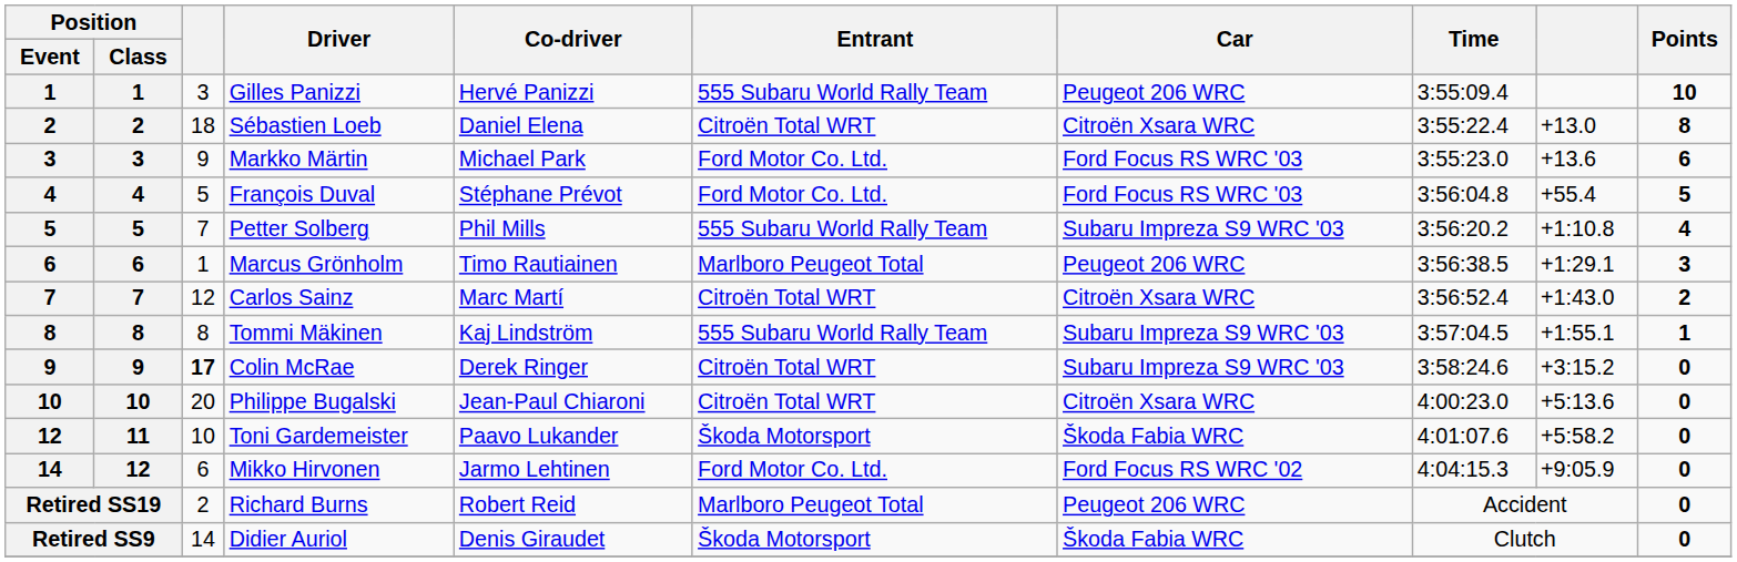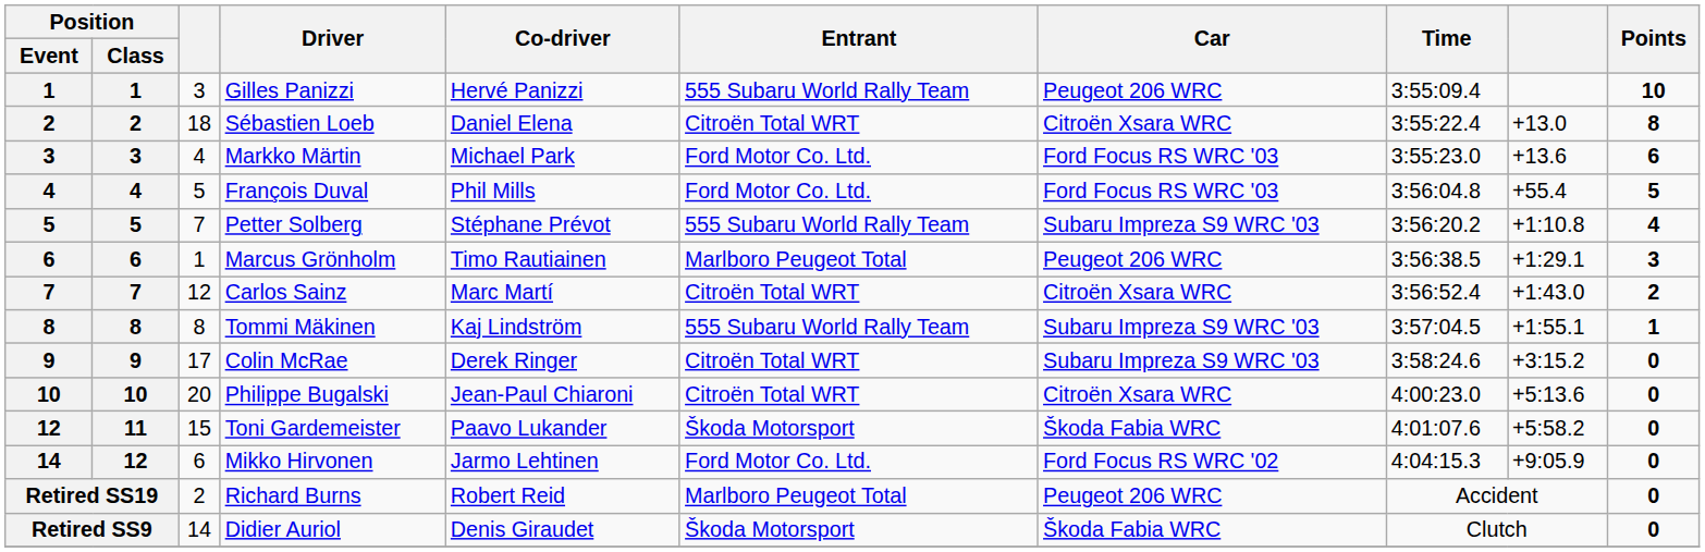 <table class="wikitable" width=85% style="font-size: 85%;">
 <tr>
 <th colspan="2">Position</th>
 <th rowspan="2"></th>
 <th rowspan="2">Driver</th>
 <th rowspan="2">Co-driver</th>
 <th rowspan="2">Entrant</th>
 <th rowspan="2">Car</th>
 <th rowspan="2">Time</th>
 <th rowspan="2"></th>
 <th rowspan="2">Points</th>
 </tr>
 <tr>
 <th>Event</th>
 <th>Class</th>
 </tr>
 <tr>
 <th>1</th>
 <th>1</th>
 <td align="center">3</td>
 <td> <a href='#'>Gilles Panizzi</a></td>
 <td> <a href='#'>Hervé Panizzi</a></td>
 <td> <a href='#'>555 Subaru World Rally Team</a></td>
 <td><a href='#'>Peugeot 206 WRC</a></td>
 <td>3:55:09.4</td>
 <td></td>
 <td align="center"><strong>10</strong></td>
 </tr>
 <tr>
 <th>2</th>
 <th>2</th>
 <td align="center">18</td>
 <td> <a href='#'>Sébastien Loeb</a></td>
 <td> <a href='#'>Daniel Elena</a></td>
 <td> <a href='#'>Citroën Total WRT</a></td>
 <td><a href='#'>Citroën Xsara WRC</a></td>
 <td>3:55:22.4</td>
 <td>+13.0</td>
 <td align="center"><strong>8</strong></td>
 </tr>
 <tr>
 <th>3</th>
 <th>3</th>
-<td align="center">9</td>
+<td align="center">4</td>
 <td> <a href='#'>Markko Märtin</a></td>
 <td> <a href='#'>Michael Park</a></td>
 <td> <a href='#'>Ford Motor Co. Ltd.</a></td>
 <td><a href='#'>Ford Focus RS WRC '03</a></td>
 <td>3:55:23.0</td>
 <td>+13.6</td>
 <td align="center"><strong>6</strong></td>
 </tr>
 <tr>
 <th>4</th>
 <th>4</th>
 <td align="center">5</td>
 <td> <a href='#'>François Duval</a></td>
-<td> <a href='#'>Stéphane Prévot</a></td>
+<td> <a href='#'>Phil Mills</a></td>
 <td> <a href='#'>Ford Motor Co. Ltd.</a></td>
 <td><a href='#'>Ford Focus RS WRC '03</a></td>
 <td>3:56:04.8</td>
 <td>+55.4</td>
 <td align="center"><strong>5</strong></td>
 </tr>
 <tr>
 <th>5</th>
 <th>5</th>
 <td align="center">7</td>
 <td> <a href='#'>Petter Solberg</a></td>
-<td> <a href='#'>Phil Mills</a></td>
+<td> <a href='#'>Stéphane Prévot</a></td>
 <td> <a href='#'>555 Subaru World Rally Team</a></td>
 <td><a href='#'>Subaru Impreza S9 WRC '03</a></td>
 <td>3:56:20.2</td>
 <td>+1:10.8</td>
 <td align="center"><strong>4</strong></td>
 </tr>
 <tr>
 <th>6</th>
 <th>6</th>
 <td align="center">1</td>
 <td> <a href='#'>Marcus Grönholm</a></td>
 <td> <a href='#'>Timo Rautiainen</a></td>
 <td> <a href='#'>Marlboro Peugeot Total</a></td>
 <td><a href='#'>Peugeot 206 WRC</a></td>
 <td>3:56:38.5</td>
 <td>+1:29.1</td>
 <td align="center"><strong>3</strong></td>
 </tr>
 <tr>
 <th>7</th>
 <th>7</th>
 <td align="center">12</td>
 <td> <a href='#'>Carlos Sainz</a></td>
 <td> <a href='#'>Marc Martí</a></td>
 <td> <a href='#'>Citroën Total WRT</a></td>
 <td><a href='#'>Citroën Xsara WRC</a></td>
 <td>3:56:52.4</td>
 <td>+1:43.0</td>
 <td align="center"><strong>2</strong></td>
 </tr>
 <tr>
 <th>8</th>
 <th>8</th>
 <td align="center">8</td>
 <td> <a href='#'>Tommi Mäkinen</a></td>
 <td> <a href='#'>Kaj Lindström</a></td>
 <td> <a href='#'>555 Subaru World Rally Team</a></td>
 <td><a href='#'>Subaru Impreza S9 WRC '03</a></td>
 <td>3:57:04.5</td>
 <td>+1:55.1</td>
 <td align="center"><strong>1</strong></td>
 </tr>
 <tr>
 <th>9</th>
 <th>9</th>
-<td align="center"><strong>17</strong></td>
+<td align="center">17</td>
 <td> <a href='#'>Colin McRae</a></td>
 <td> <a href='#'>Derek Ringer</a></td>
 <td> <a href='#'>Citroën Total WRT</a></td>
 <td><a href='#'>Subaru Impreza S9 WRC '03</a></td>
 <td>3:58:24.6</td>
 <td>+3:15.2</td>
 <td align="center"><strong>0</strong></td>
 </tr>
 <tr>
 <th>10</th>
 <th>10</th>
 <td align="center">20</td>
 <td> <a href='#'>Philippe Bugalski</a></td>
 <td> <a href='#'>Jean-Paul Chiaroni</a></td>
 <td> <a href='#'>Citroën Total WRT</a></td>
 <td><a href='#'>Citroën Xsara WRC</a></td>
 <td>4:00:23.0</td>
 <td>+5:13.6</td>
 <td align="center"><strong>0</strong></td>
 </tr>
 <tr>
 <th>12</th>
 <th>11</th>
-<td align="center">10</td>
+<td align="center">15</td>
 <td> <a href='#'>Toni Gardemeister</a></td>
 <td> <a href='#'>Paavo Lukander</a></td>
 <td> <a href='#'>Škoda Motorsport</a></td>
 <td><a href='#'>Škoda Fabia WRC</a></td>
 <td>4:01:07.6</td>
 <td>+5:58.2</td>
 <td align="center"><strong>0</strong></td>
 </tr>
 <tr>
 <th>14</th>
 <th>12</th>
 <td align="center">6</td>
 <td> <a href='#'>Mikko Hirvonen</a></td>
 <td> <a href='#'>Jarmo Lehtinen</a></td>
 <td> <a href='#'>Ford Motor Co. Ltd.</a></td>
 <td><a href='#'>Ford Focus RS WRC '02</a></td>
 <td>4:04:15.3</td>
 <td>+9:05.9</td>
 <td align="center"><strong>0</strong></td>
 </tr>
 <tr>
 <th colspan="2">Retired SS19</th>
 <td align="center">2</td>
 <td> <a href='#'>Richard Burns</a></td>
 <td> <a href='#'>Robert Reid</a></td>
 <td> <a href='#'>Marlboro Peugeot Total</a></td>
 <td><a href='#'>Peugeot 206 WRC</a></td>
 <td align="center" colspan="2">Accident</td>
 <td align="center"><strong>0</strong></td>
 </tr>
 <tr>
 <th colspan="2">Retired SS9</th>
 <td align="center">14</td>
 <td> <a href='#'>Didier Auriol</a></td>
 <td> <a href='#'>Denis Giraudet</a></td>
 <td> <a href='#'>Škoda Motorsport</a></td>
 <td><a href='#'>Škoda Fabia WRC</a></td>
 <td align="center" colspan="2">Clutch</td>
 <td align="center"><strong>0</strong></td>
 </tr>
 <tr>
 </tr>
 </table>
